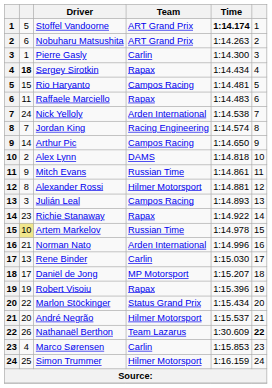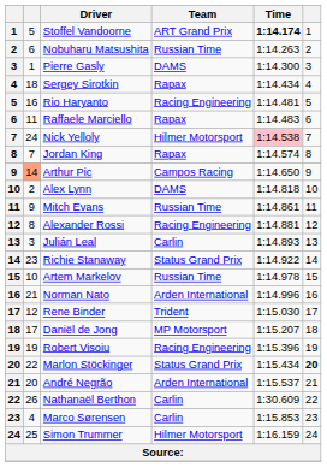 <table class="wikitable" style="font-size:85%">
 <tr>
 <th></th>
 <th></th>
 <th>Driver</th>
 <th>Team</th>
 <th>Time</th>
 <th></th>
 </tr>
 <tr>
 <th>1</th>
 <td align="center">5</td>
 <td> <a href='#'>Stoffel Vandoorne</a></td>
 <td><a href='#'>ART Grand Prix</a></td>
 <td><strong>1:14.174</strong></td>
 <td>1</td>
 </tr>
 <tr>
 <th>2</th>
 <td align="center">6</td>
 <td> <a href='#'>Nobuharu Matsushita</a></td>
-<td><a href='#'>ART Grand Prix</a></td>
+<td><a href='#'>Russian Time</a></td>
 <td>1:14.263</td>
 <td>2</td>
 </tr>
 <tr>
 <th>3</th>
 <td align="center">1</td>
 <td> <a href='#'>Pierre Gasly</a></td>
-<td><a href='#'>Carlin</a></td>
+<td><a href='#'>DAMS</a></td>
 <td>1:14.300</td>
 <td>3</td>
 </tr>
 <tr>
 <th>4</th>
-<td align="center"><strong>18</strong></td>
+<td align="center">18</td>
 <td> <a href='#'>Sergey Sirotkin</a></td>
 <td><a href='#'>Rapax</a></td>
 <td>1:14.434</td>
 <td>4</td>
 </tr>
 <tr>
 <th>5</th>
-<td align="center">15</td>
+<td align="center">16</td>
 <td> <a href='#'>Rio Haryanto</a></td>
-<td><a href='#'>Campos Racing</a></td>
+<td><a href='#'>Racing Engineering</a></td>
 <td>1:14.481</td>
 <td>5</td>
 </tr>
 <tr>
 <th>6</th>
 <td align="center">11</td>
 <td> <a href='#'>Raffaele Marciello</a></td>
 <td><a href='#'>Rapax</a></td>
 <td>1:14.483</td>
 <td>6</td>
 </tr>
 <tr>
 <th>7</th>
 <td align="center">24</td>
 <td> <a href='#'>Nick Yelloly</a></td>
-<td><a href='#'>Arden International</a></td>
-<td>1:14.538</td>
+<td><a href='#'>Hilmer Motorsport</a></td>
+<td style="background: pink;">1:14.538</td>
 <td>7</td>
 </tr>
 <tr>
 <th>8</th>
 <td align="center">7</td>
 <td> <a href='#'>Jordan King</a></td>
-<td><a href='#'>Racing Engineering</a></td>
+<td><a href='#'>Rapax</a></td>
 <td>1:14.574</td>
 <td>8</td>
 </tr>
 <tr>
 <th>9</th>
-<td align="center">14</td>
+<td align="center" style="background: lightsalmon;">14</td>
 <td> <a href='#'>Arthur Pic</a></td>
 <td><a href='#'>Campos Racing</a></td>
 <td>1:14.650</td>
 <td>9</td>
 </tr>
 <tr>
 <th>10</th>
 <td align="center">2</td>
 <td> <a href='#'>Alex Lynn</a></td>
 <td><a href='#'>DAMS</a></td>
 <td>1:14.818</td>
 <td>10</td>
 </tr>
 <tr>
 <th>11</th>
 <td align="center">9</td>
 <td> <a href='#'>Mitch Evans</a></td>
 <td><a href='#'>Russian Time</a></td>
 <td>1:14.861</td>
 <td>11</td>
 </tr>
 <tr>
 <th>12</th>
 <td align="center">8</td>
 <td> <a href='#'>Alexander Rossi</a></td>
-<td><a href='#'>Hilmer Motorsport</a></td>
+<td><a href='#'>Racing Engineering</a></td>
 <td>1:14.881</td>
 <td>12</td>
 </tr>
 <tr>
 <th>13</th>
 <td align="center">3</td>
 <td> <a href='#'>Julián Leal</a></td>
-<td><a href='#'>Campos Racing</a></td>
+<td><a href='#'>Carlin</a></td>
 <td>1:14.893</td>
 <td>13</td>
 </tr>
 <tr>
 <th>14</th>
 <td align="center">23</td>
 <td> <a href='#'>Richie Stanaway</a></td>
-<td><a href='#'>Rapax</a></td>
+<td><a href='#'>Status Grand Prix</a></td>
 <td>1:14.922</td>
 <td>14</td>
 </tr>
 <tr>
 <th>15</th>
-<td align="center" style="background: khaki;">10</td>
+<td align="center">10</td>
 <td> <a href='#'>Artem Markelov</a></td>
 <td><a href='#'>Russian Time</a></td>
 <td>1:14.978</td>
 <td>15</td>
 </tr>
 <tr>
 <th>16</th>
 <td align="center">21</td>
 <td> <a href='#'>Norman Nato</a></td>
 <td><a href='#'>Arden International</a></td>
 <td>1:14.996</td>
 <td>16</td>
 </tr>
 <tr>
 <th>17</th>
-<td align="center">13</td>
+<td align="center">12</td>
 <td> <a href='#'>Rene Binder</a></td>
-<td><a href='#'>Carlin</a></td>
+<td><a href='#'>Trident</a></td>
 <td>1:15.030</td>
 <td>17</td>
 </tr>
 <tr>
 <th>18</th>
 <td align="center">17</td>
 <td> <a href='#'>Daniël de Jong</a></td>
 <td><a href='#'>MP Motorsport</a></td>
 <td>1:15.207</td>
 <td>18</td>
 </tr>
 <tr>
 <th>19</th>
 <td align="center">19</td>
 <td> <a href='#'>Robert Visoiu</a></td>
-<td><a href='#'>Rapax</a></td>
+<td><a href='#'>Racing Engineering</a></td>
 <td>1:15.396</td>
 <td>19</td>
 </tr>
 <tr>
 <th>20</th>
 <td align="center">22</td>
 <td> <a href='#'>Marlon Stöckinger</a></td>
 <td><a href='#'>Status Grand Prix</a></td>
 <td>1:15.434</td>
-<td>20</td>
+<td><strong>20</strong></td>
 </tr>
 <tr>
 <th>21</th>
 <td align="center">20</td>
 <td> <a href='#'>André Negrão</a></td>
-<td><a href='#'>Hilmer Motorsport</a></td>
+<td><a href='#'>Arden International</a></td>
 <td>1:15.537</td>
 <td>21</td>
 </tr>
 <tr>
 <th>22</th>
 <td align="center">26</td>
 <td> <a href='#'>Nathanaël Berthon</a></td>
-<td><a href='#'>Team Lazarus</a></td>
+<td><a href='#'>Carlin</a></td>
 <td>1:30.609</td>
-<td><strong>22</strong></td>
+<td>22</td>
 </tr>
 <tr>
 <th>23</th>
 <td align="center">4</td>
 <td> <a href='#'>Marco Sørensen</a></td>
 <td><a href='#'>Carlin</a></td>
 <td>1:15.853</td>
 <td>23</td>
 </tr>
 <tr>
 <th>24</th>
 <td align="center">25</td>
 <td> <a href='#'>Simon Trummer</a></td>
 <td><a href='#'>Hilmer Motorsport</a></td>
 <td>1:16.159</td>
 <td>24</td>
 </tr>
 <tr>
 <th colspan="6">Source:</th>
 </tr>
 <tr>
 </tr>
 </table>
